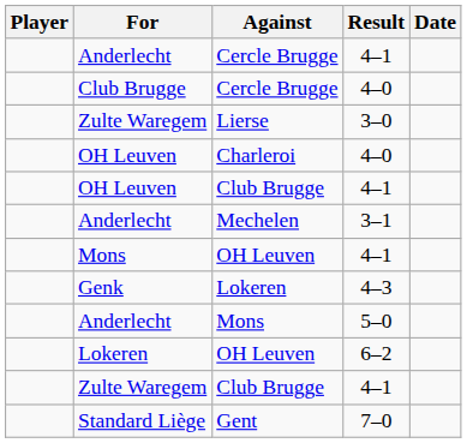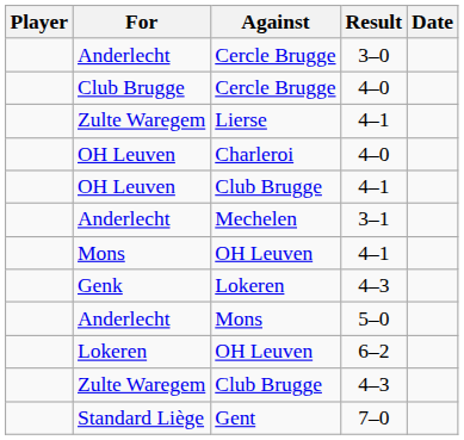 <table class="wikitable sortable">
 <tr>
 <th>Player</th>
 <th>For</th>
 <th>Against</th>
 <th style="text-align:center">Result</th>
 <th>Date</th>
 </tr>
 <tr>
 <td> </td>
 <td><a href='#'>Anderlecht</a></td>
 <td><a href='#'>Cercle Brugge</a></td>
-<td style="text-align:center;">4–1</td>
+<td style="text-align:center;">3–0</td>
 <td></td>
 </tr>
 <tr>
 <td> </td>
 <td><a href='#'>Club Brugge</a></td>
 <td><a href='#'>Cercle Brugge</a></td>
 <td style="text-align:center;">4–0</td>
 <td></td>
 </tr>
 <tr>
 <td> </td>
 <td><a href='#'>Zulte Waregem</a></td>
 <td><a href='#'>Lierse</a></td>
-<td style="text-align:center;">3–0</td>
+<td style="text-align:center;">4–1</td>
 <td></td>
 </tr>
 <tr>
 <td> </td>
 <td><a href='#'>OH Leuven</a></td>
 <td><a href='#'>Charleroi</a></td>
 <td style="text-align:center;">4–0</td>
 <td></td>
 </tr>
 <tr>
 <td> </td>
 <td><a href='#'>OH Leuven</a></td>
 <td><a href='#'>Club Brugge</a></td>
 <td style="text-align:center;">4–1</td>
 <td></td>
 </tr>
 <tr>
 <td> </td>
 <td><a href='#'>Anderlecht</a></td>
 <td><a href='#'>Mechelen</a></td>
 <td style="text-align:center;">3–1</td>
 <td></td>
 </tr>
 <tr>
 <td> </td>
 <td><a href='#'>Mons</a></td>
 <td><a href='#'>OH Leuven</a></td>
 <td style="text-align:center;">4–1</td>
 <td></td>
 </tr>
 <tr>
 <td> </td>
 <td><a href='#'>Genk</a></td>
 <td><a href='#'>Lokeren</a></td>
 <td style="text-align:center;">4–3</td>
 <td></td>
 </tr>
 <tr>
 <td> </td>
 <td><a href='#'>Anderlecht</a></td>
 <td><a href='#'>Mons</a></td>
 <td style="text-align:center;">5–0</td>
 <td></td>
 </tr>
 <tr>
 <td> </td>
 <td><a href='#'>Lokeren</a></td>
 <td><a href='#'>OH Leuven</a></td>
 <td style="text-align:center;">6–2</td>
 <td></td>
 </tr>
 <tr>
 <td> </td>
 <td><a href='#'>Zulte Waregem</a></td>
 <td><a href='#'>Club Brugge</a></td>
-<td style="text-align:center;">4–1</td>
+<td style="text-align:center;">4–3</td>
 <td></td>
 </tr>
 <tr>
 <td> </td>
 <td><a href='#'>Standard Liège</a></td>
 <td><a href='#'>Gent</a></td>
 <td style="text-align:center;">7–0</td>
 <td></td>
 </tr>
 </table>
